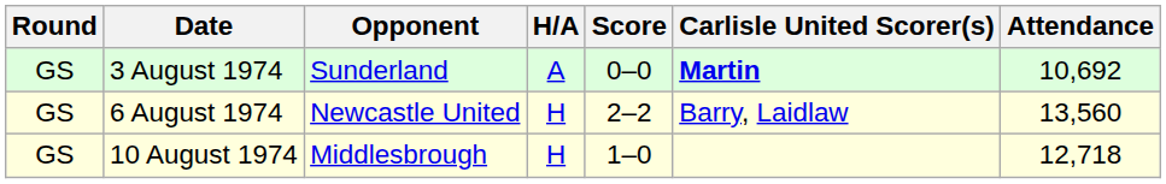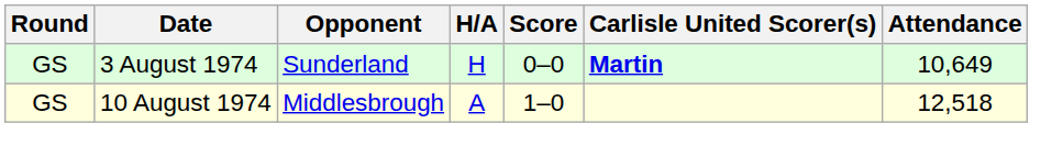 <table class="wikitable" style="text-align:center">
 <tr>
 <th>Round</th>
 <th>Date</th>
 <th>Opponent</th>
 <th>H/A</th>
 <th>Score</th>
 <th>Carlisle United Scorer(s)</th>
 <th>Attendance</th>
 </tr>
 <tr bgcolor=#ddffdd>
 <td>GS</td>
 <td align=left>3 August 1974</td>
 <td align=left><a href='#'>Sunderland</a></td>
-<td><a href='#'>A</a></td>
+<td><a href='#'>H</a></td>
 <td>0–0</td>
 <td align=left><strong><a href='#'>Martin</a></strong></td>
-<td>10,692</td>
-</tr>
-<tr bgcolor=#ffffdd>
-<td>GS</td>
-<td align=left>6 August 1974</td>
-<td align=left><a href='#'>Newcastle United</a></td>
-<td><a href='#'>H</a></td>
-<td>2–2</td>
-<td align=left><a href='#'>Barry</a>, <a href='#'>Laidlaw</a></td>
-<td>13,560</td>
+<td>10,649</td>
 </tr>
 <tr bgcolor=#ffffdd>
 <td>GS</td>
 <td align=left>10 August 1974</td>
 <td align=left><a href='#'>Middlesbrough</a></td>
-<td><a href='#'>H</a></td>
+<td><a href='#'>A</a></td>
 <td>1–0</td>
 <td align=left></td>
-<td>12,718</td>
+<td>12,518</td>
 </tr>
 </table>
